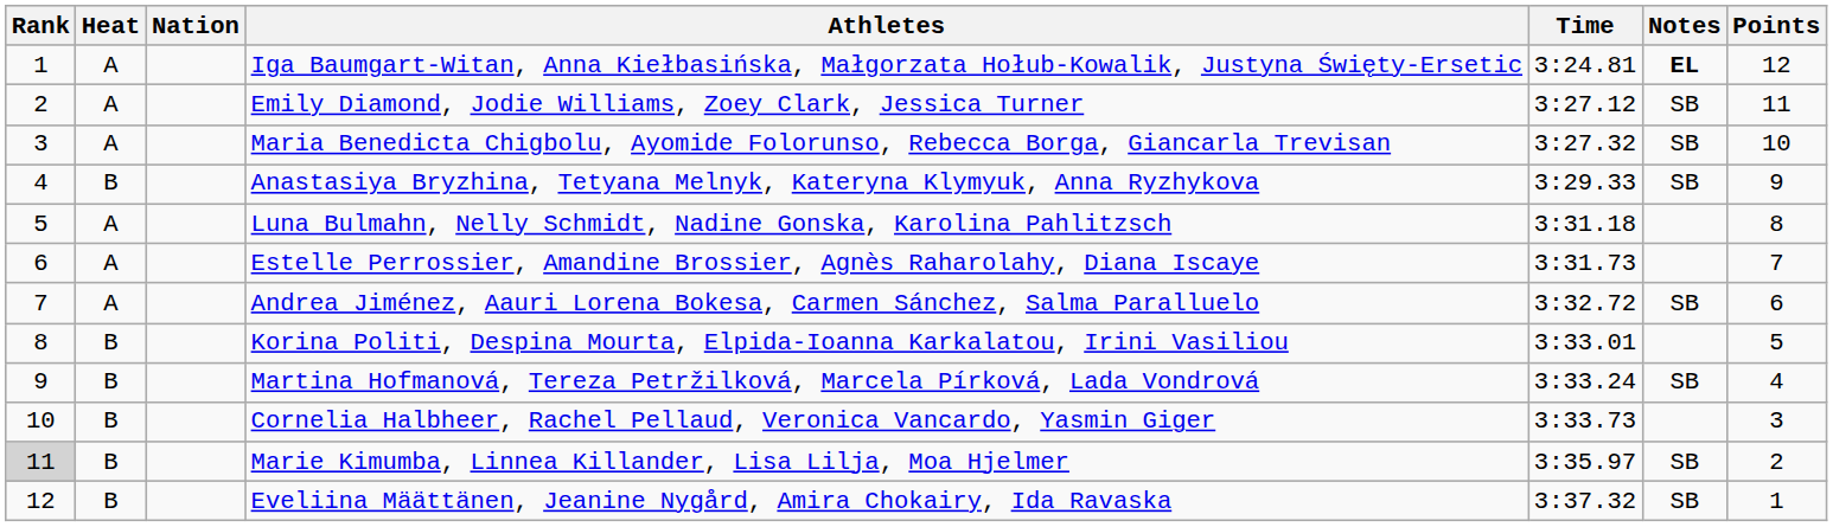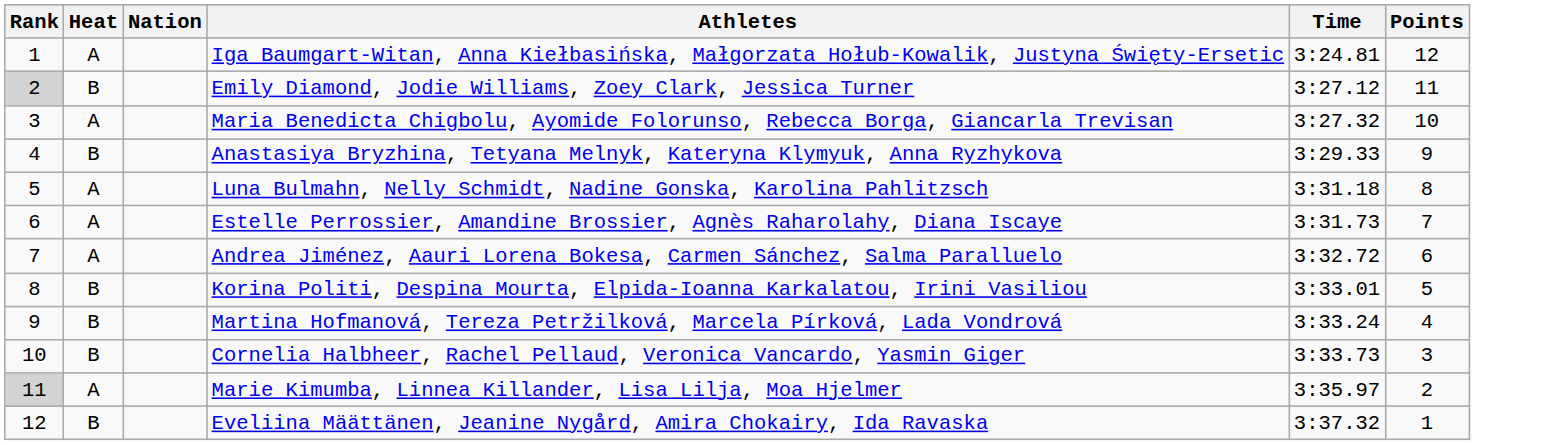 <table class="wikitable sortable" style="text-align:center">
 <tr>
 <th>Rank</th>
 <th>Heat</th>
 <th>Nation</th>
 <th>Athletes</th>
 <th>Time</th>
-<th>Notes</th>
 <th>Points</th>
 </tr>
 <tr>
 <td>1</td>
 <td>A</td>
 <td align=left></td>
 <td align=left><a href='#'>Iga Baumgart-Witan</a>, <a href='#'>Anna Kiełbasińska</a>, <a href='#'>Małgorzata Hołub-Kowalik</a>, <a href='#'>Justyna Święty-Ersetic</a></td>
 <td>3:24.81</td>
-<td><strong>EL</strong></td>
 <td>12</td>
 </tr>
 <tr>
-<td>2</td>
-<td>A</td>
+<td style="background: lightgrey;">2</td>
+<td>B</td>
 <td align=left></td>
 <td align=left><a href='#'>Emily Diamond</a>, <a href='#'>Jodie Williams</a>, <a href='#'>Zoey Clark</a>, <a href='#'>Jessica Turner</a></td>
 <td>3:27.12</td>
-<td>SB</td>
 <td>11</td>
 </tr>
 <tr>
 <td>3</td>
 <td>A</td>
 <td align=left></td>
 <td align=left><a href='#'>Maria Benedicta Chigbolu</a>, <a href='#'>Ayomide Folorunso</a>, <a href='#'>Rebecca Borga</a>, <a href='#'>Giancarla Trevisan</a></td>
 <td>3:27.32</td>
-<td>SB</td>
 <td>10</td>
 </tr>
 <tr>
 <td>4</td>
 <td>B</td>
 <td align=left></td>
 <td align=left><a href='#'>Anastasiya Bryzhina</a>, <a href='#'>Tetyana Melnyk</a>, <a href='#'>Kateryna Klymyuk</a>, <a href='#'>Anna Ryzhykova</a></td>
 <td>3:29.33</td>
-<td>SB</td>
 <td>9</td>
 </tr>
 <tr>
 <td>5</td>
 <td>A</td>
 <td align=left></td>
 <td align=left><a href='#'>Luna Bulmahn</a>, <a href='#'>Nelly Schmidt</a>, <a href='#'>Nadine Gonska</a>, <a href='#'>Karolina Pahlitzsch</a></td>
 <td>3:31.18</td>
-<td></td>
 <td>8</td>
 </tr>
 <tr>
 <td>6</td>
 <td>A</td>
 <td align=left></td>
 <td align=left><a href='#'>Estelle Perrossier</a>, <a href='#'>Amandine Brossier</a>, <a href='#'>Agnès Raharolahy</a>, <a href='#'>Diana Iscaye</a></td>
 <td>3:31.73</td>
-<td></td>
 <td>7</td>
 </tr>
 <tr>
 <td>7</td>
 <td>A</td>
 <td align=left></td>
 <td align=left><a href='#'>Andrea Jiménez</a>, <a href='#'>Aauri Lorena Bokesa</a>, <a href='#'>Carmen Sánchez</a>, <a href='#'>Salma Paralluelo</a></td>
 <td>3:32.72</td>
-<td>SB</td>
 <td>6</td>
 </tr>
 <tr>
 <td>8</td>
 <td>B</td>
 <td align=left></td>
 <td align=left><a href='#'>Korina Politi</a>, <a href='#'>Despina Mourta</a>, <a href='#'>Elpida-Ioanna Karkalatou</a>, <a href='#'>Irini Vasiliou</a></td>
 <td>3:33.01</td>
-<td></td>
 <td>5</td>
 </tr>
 <tr>
 <td>9</td>
 <td>B</td>
 <td align=left></td>
 <td align=left><a href='#'>Martina Hofmanová</a>, <a href='#'>Tereza Petržilková</a>, <a href='#'>Marcela Pírková</a>, <a href='#'>Lada Vondrová</a></td>
 <td>3:33.24</td>
-<td>SB</td>
 <td>4</td>
 </tr>
 <tr>
 <td>10</td>
 <td>B</td>
 <td align=left></td>
 <td align=left><a href='#'>Cornelia Halbheer</a>, <a href='#'>Rachel Pellaud</a>, <a href='#'>Veronica Vancardo</a>, <a href='#'>Yasmin Giger</a></td>
 <td>3:33.73</td>
-<td></td>
 <td>3</td>
 </tr>
 <tr>
 <td style="background: lightgrey;">11</td>
-<td>B</td>
+<td>A</td>
 <td align=left></td>
 <td align=left><a href='#'>Marie Kimumba</a>, <a href='#'>Linnea Killander</a>, <a href='#'>Lisa Lilja</a>, <a href='#'>Moa Hjelmer</a></td>
 <td>3:35.97</td>
-<td>SB</td>
 <td>2</td>
 </tr>
 <tr>
 <td>12</td>
 <td>B</td>
 <td align=left></td>
 <td align=left><a href='#'>Eveliina Määttänen</a>, <a href='#'>Jeanine Nygård</a>, <a href='#'>Amira Chokairy</a>, <a href='#'>Ida Ravaska</a></td>
 <td>3:37.32</td>
-<td>SB</td>
 <td>1</td>
 </tr>
 </table>
